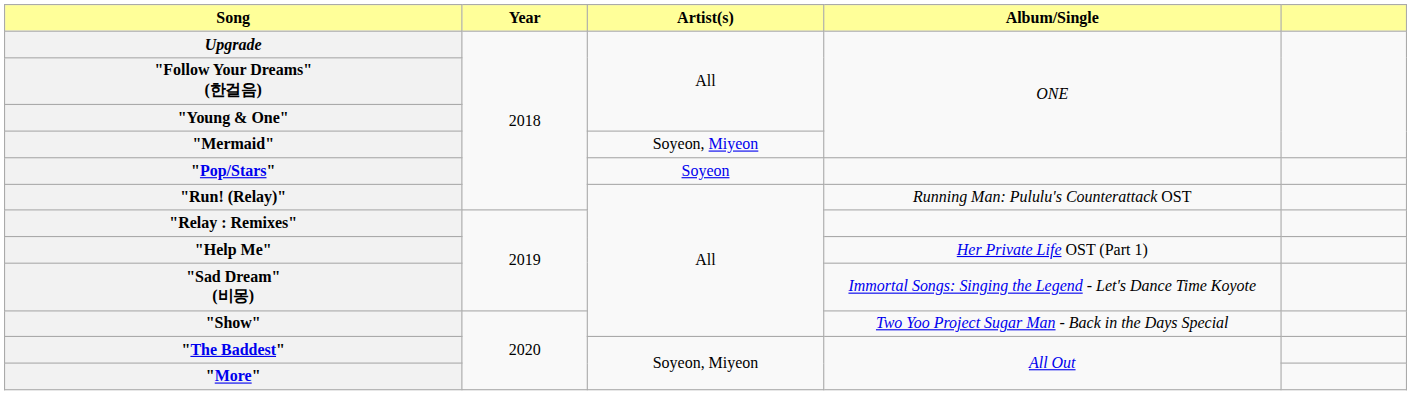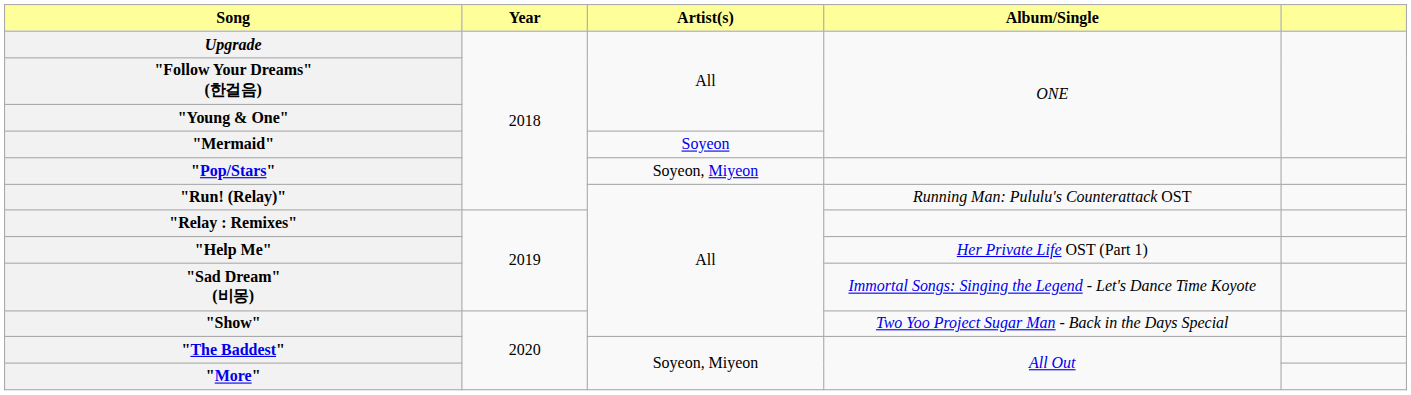 <table class="wikitable" style="margin:0.5em auto; clear:both; font-size:.9em; text-align:center; width:100%">
 <tr>
 <th style="width:200px; background:#FFFF99;">Song</th>
 <th style="width:50px; background:#FFFF99;">Year</th>
 <th style="width:100px; background:#FFFF99;">Artist(s)</th>
 <th style="width:200px; background:#FFFF99;">Album/Single</th>
 <th style="width:50px; background:#FFFF99;"></th>
 </tr>
 <tr>
 <th scope="row"><em>Upgrade</em></th>
 <td rowspan="6">2018</td>
 <td rowspan="3">All</td>
 <td rowspan="4"><em>ONE</em></td>
 <td rowspan="4"></td>
 </tr>
 <tr>
 <th scope="row">"Follow Your Dreams" <br>(한걸음)</th>
 </tr>
 <tr>
 <th scope="row">"Young & One"</th>
 </tr>
 <tr>
 <th scope="row">"Mermaid" <br></th>
-<td>Soyeon, <a href='#'>Miyeon</a></td>
+<td><a href='#'>Soyeon</a></td>
 </tr>
 <tr>
 <th scope="row">"<a href='#'>Pop/Stars</a>"<br></th>
-<td><a href='#'>Soyeon</a></td>
+<td>Soyeon, <a href='#'>Miyeon</a></td>
 <td></td>
 <td></td>
 </tr>
 <tr>
 <th scope="row">"Run! (Relay)"</th>
 <td rowspan=5>All</td>
 <td><em>Running Man: Pululu's Counterattack</em> OST</td>
 <td></td>
 </tr>
 <tr>
 <th scope="row">"Relay : Remixes"</th>
 <td rowspan="3">2019</td>
 <td></td>
 <td></td>
 </tr>
 <tr>
 <th scope="row">"Help Me"</th>
 <td><em><a href='#'>Her Private Life</a></em> OST (Part 1)</td>
 <td></td>
 </tr>
 <tr>
 <th scope="row">"Sad Dream"  <br>(비몽)</th>
 <td><em><a href='#'>Immortal Songs: Singing the Legend</a> - Let's Dance Time Koyote</em></td>
 <td></td>
 </tr>
 <tr>
 <th scope="row">"Show"</th>
 <td rowspan="3">2020</td>
 <td><em><a href='#'>Two Yoo Project Sugar Man</a> - Back in the Days Special</em></td>
 <td></td>
 </tr>
 <tr>
 <th scope="row">"<a href='#'>The Baddest</a>"<br></th>
 <td rowspan="2">Soyeon, Miyeon</td>
 <td rowspan="2"><em><a href='#'>All Out</a></em></td>
 <td></td>
 </tr>
 <tr>
 <th scope="row">"<a href='#'>More</a>"<br></th>
 <td></td>
 </tr>
 </table>
